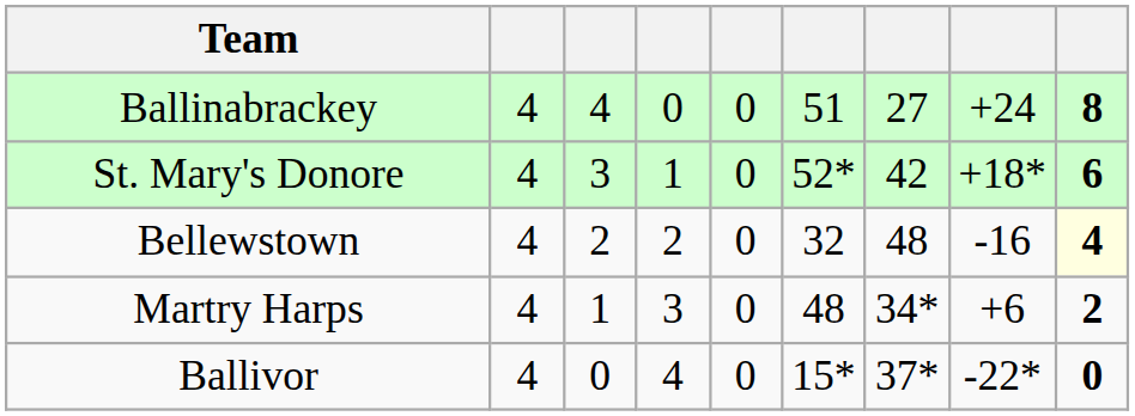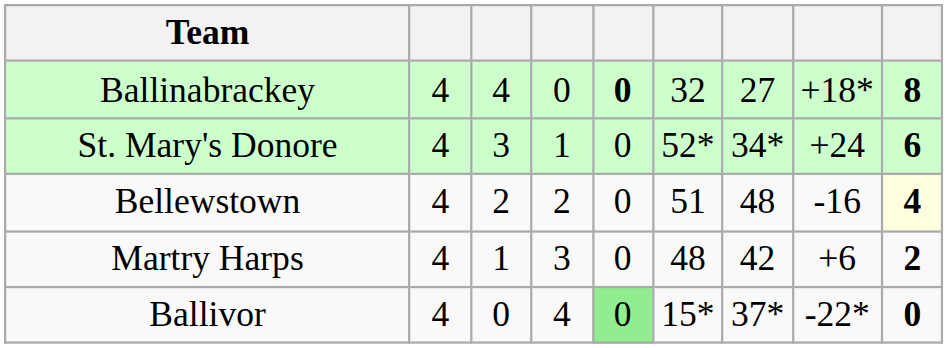 <table class="wikitable" style="text-align:center">
 <tr>
 <th width="175">Team</th>
 <th width="20"></th>
 <th width="20"></th>
 <th width="20"></th>
 <th width="20"></th>
 <th width="20"></th>
 <th width="20"></th>
 <th width="20"></th>
 <th width="20"></th>
 </tr>
 <tr style="background:#cfc;">
 <td>Ballinabrackey</td>
 <td>4</td>
 <td>4</td>
 <td>0</td>
-<td>0</td>
-<td>51</td>
+<td><strong>0</strong></td>
+<td>32</td>
 <td>27</td>
-<td>+24</td>
+<td>+18*</td>
 <td><strong>8</strong></td>
 </tr>
 <tr style="background:#cfc;">
 <td>St. Mary's Donore</td>
 <td>4</td>
 <td>3</td>
 <td>1</td>
 <td>0</td>
 <td>52*</td>
-<td>42</td>
-<td>+18*</td>
+<td>34*</td>
+<td>+24</td>
 <td><strong>6</strong></td>
 </tr>
 <tr>
 <td>Bellewstown</td>
 <td>4</td>
 <td>2</td>
 <td>2</td>
 <td>0</td>
-<td>32</td>
+<td>51</td>
 <td>48</td>
 <td>-16</td>
 <td style="background: lightyellow;"><strong>4</strong></td>
 </tr>
 <tr>
 <td>Martry Harps</td>
 <td>4</td>
 <td>1</td>
 <td>3</td>
 <td>0</td>
 <td>48</td>
-<td>34*</td>
+<td>42</td>
 <td>+6</td>
 <td><strong>2</strong></td>
 </tr>
 <tr>
 <td>Ballivor</td>
 <td>4</td>
 <td>0</td>
 <td>4</td>
-<td>0</td>
+<td style="background: lightgreen;">0</td>
 <td>15*</td>
 <td>37*</td>
 <td>-22*</td>
 <td><strong>0</strong></td>
 </tr>
 </table>
